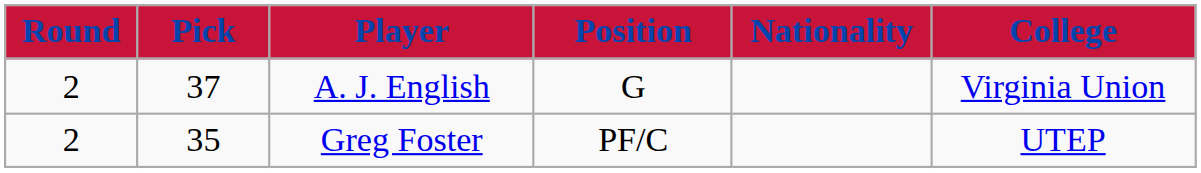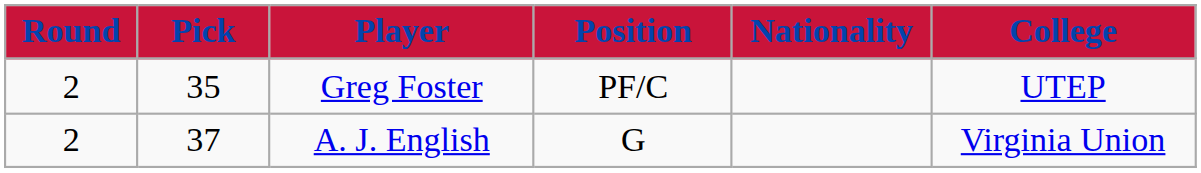 <table class="wikitable sortable sortable">
 <tr>
 <th style="background:#C9143A; color:#0344AD" width="10%">Round</th>
 <th style="background:#C9143A; color:#0344AD" width="10%">Pick</th>
 <th style="background:#C9143A; color:#0344AD" width="20%">Player</th>
 <th style="background:#C9143A; color:#0344AD" width="15%">Position</th>
 <th style="background:#C9143A; color:#0344AD" width="15%">Nationality</th>
 <th style="background:#C9143A; color:#0344AD" width="20%">College</th>
 </tr>
 <tr style="text-align: center">
 <td>2</td>
+<td>35</td>
+<td><a href='#'>Greg Foster</a></td>
+<td>PF/C</td>
+<td></td>
+<td><a href='#'>UTEP</a></td>
+</tr>
+<tr style="text-align: center">
+<td>2</td>
 <td>37</td>
 <td><a href='#'>A. J. English</a></td>
 <td>G</td>
 <td></td>
 <td><a href='#'>Virginia Union</a></td>
 </tr>
-<tr style="text-align: center">
-<td>2</td>
-<td>35</td>
-<td><a href='#'>Greg Foster</a></td>
-<td>PF/C</td>
-<td></td>
-<td><a href='#'>UTEP</a></td>
-</tr>
 </table>
